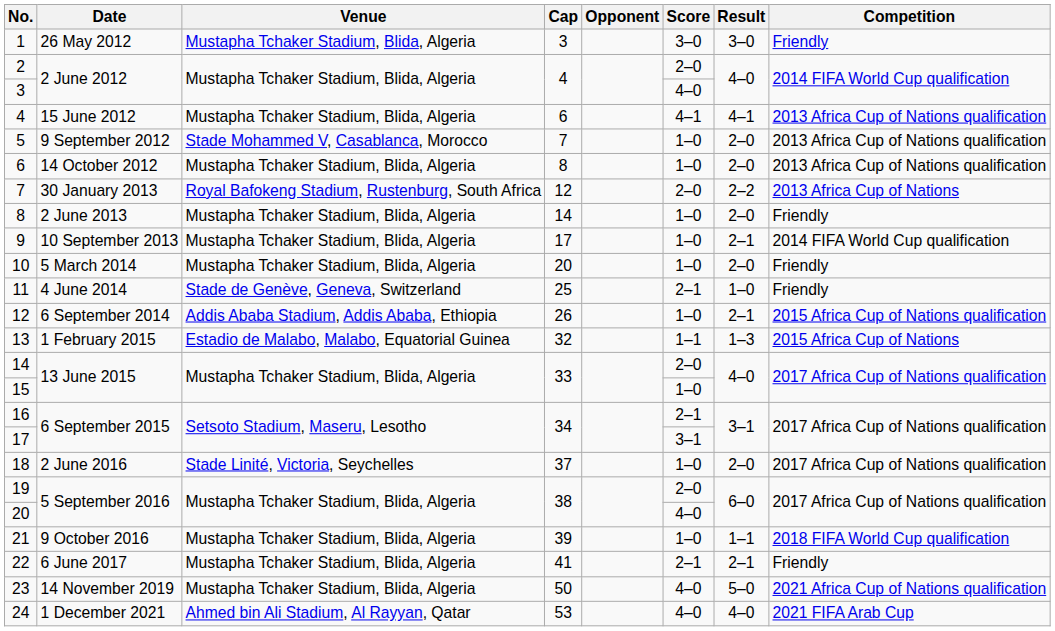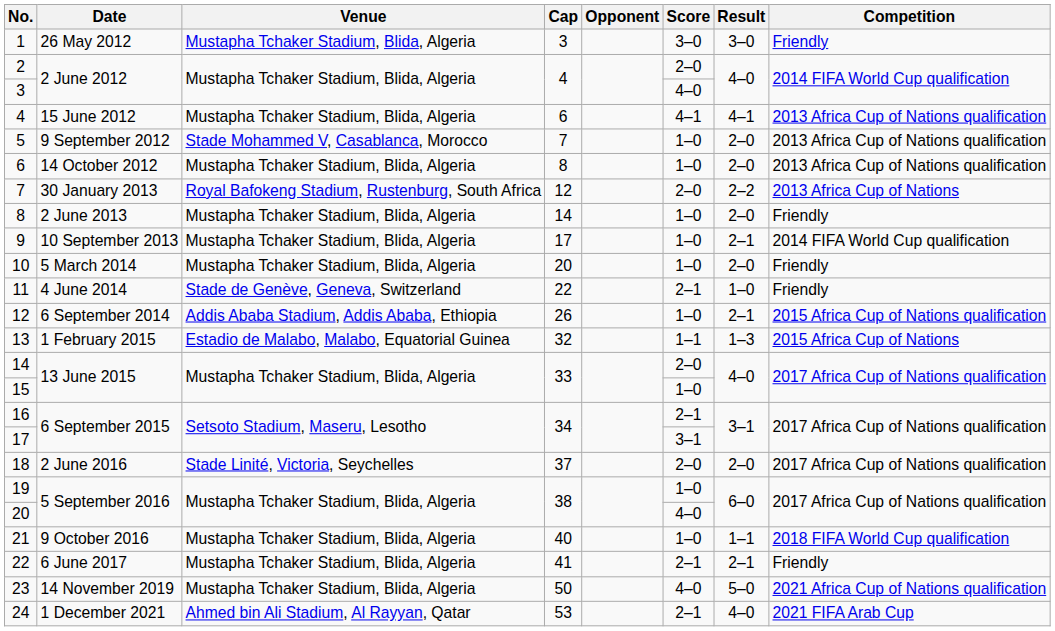 <table class="wikitable sortable">
 <tr>
 <th scope="col">No.</th>
 <th scope="col" data-sort-type="date">Date</th>
 <th scope="col">Venue</th>
 <th scope="col">Cap</th>
 <th scope="col">Opponent</th>
 <th scope="col">Score</th>
 <th scope="col">Result</th>
 <th scope="col">Competition</th>
 </tr>
 <tr>
 <td align="center">1</td>
 <td>26 May 2012</td>
 <td><a href='#'>Mustapha Tchaker Stadium</a>, <a href='#'>Blida</a>, Algeria</td>
 <td align="center">3</td>
 <td></td>
 <td align="center">3–0</td>
 <td align="center">3–0</td>
 <td><a href='#'>Friendly</a></td>
 </tr>
 <tr>
 <td align="center">2</td>
 <td rowspan="2">2 June 2012</td>
 <td rowspan="2">Mustapha Tchaker Stadium, Blida, Algeria</td>
 <td rowspan="2" align="center">4</td>
 <td rowspan="2"></td>
 <td align="center">2–0</td>
 <td rowspan="2" align="center">4–0</td>
 <td rowspan="2"><a href='#'>2014 FIFA World Cup qualification</a></td>
 </tr>
 <tr>
 <td align="center">3</td>
 <td align="center">4–0</td>
 </tr>
 <tr>
 <td align="center">4</td>
 <td>15 June 2012</td>
 <td>Mustapha Tchaker Stadium, Blida, Algeria</td>
 <td align="center">6</td>
 <td></td>
 <td align="center">4–1</td>
 <td align="center">4–1</td>
 <td><a href='#'>2013 Africa Cup of Nations qualification</a></td>
 </tr>
 <tr>
 <td align="center">5</td>
 <td>9 September 2012</td>
 <td><a href='#'>Stade Mohammed V</a>, <a href='#'>Casablanca</a>, Morocco</td>
 <td align="center">7</td>
 <td></td>
 <td align="center">1–0</td>
 <td align="center">2–0</td>
 <td>2013 Africa Cup of Nations qualification</td>
 </tr>
 <tr>
 <td align="center">6</td>
 <td>14 October 2012</td>
 <td>Mustapha Tchaker Stadium, Blida, Algeria</td>
 <td align="center">8</td>
 <td></td>
 <td align="center">1–0</td>
 <td align="center">2–0</td>
 <td>2013 Africa Cup of Nations qualification</td>
 </tr>
 <tr>
 <td align="center">7</td>
 <td>30 January 2013</td>
 <td><a href='#'>Royal Bafokeng Stadium</a>, <a href='#'>Rustenburg</a>, South Africa</td>
 <td align="center">12</td>
 <td></td>
 <td align="center">2–0</td>
 <td align="center">2–2</td>
 <td><a href='#'>2013 Africa Cup of Nations</a></td>
 </tr>
 <tr>
 <td align="center">8</td>
 <td>2 June 2013</td>
 <td>Mustapha Tchaker Stadium, Blida, Algeria</td>
 <td align="center">14</td>
 <td></td>
 <td align="center">1–0</td>
 <td align="center">2–0</td>
 <td>Friendly</td>
 </tr>
 <tr>
 <td align="center">9</td>
 <td>10 September 2013</td>
 <td>Mustapha Tchaker Stadium, Blida, Algeria</td>
 <td align="center">17</td>
 <td></td>
 <td align="center">1–0</td>
 <td align="center">2–1</td>
 <td>2014 FIFA World Cup qualification</td>
 </tr>
 <tr>
 <td align="center">10</td>
 <td>5 March 2014</td>
 <td>Mustapha Tchaker Stadium, Blida, Algeria</td>
 <td align="center">20</td>
 <td></td>
 <td align="center">1–0</td>
 <td align="center">2–0</td>
 <td>Friendly</td>
 </tr>
 <tr>
 <td align="center">11</td>
 <td>4 June 2014</td>
 <td><a href='#'>Stade de Genève</a>, <a href='#'>Geneva</a>, Switzerland</td>
-<td align="center">25</td>
+<td align="center">22</td>
 <td></td>
 <td align="center">2–1</td>
 <td align="center">1–0</td>
 <td>Friendly</td>
 </tr>
 <tr>
 <td align="center">12</td>
 <td>6 September 2014</td>
 <td><a href='#'>Addis Ababa Stadium</a>, <a href='#'>Addis Ababa</a>, Ethiopia</td>
 <td align="center">26</td>
 <td></td>
 <td align="center">1–0</td>
 <td align="center">2–1</td>
 <td><a href='#'>2015 Africa Cup of Nations qualification</a></td>
 </tr>
 <tr>
 <td align="center">13</td>
 <td>1 February 2015</td>
 <td><a href='#'>Estadio de Malabo</a>, <a href='#'>Malabo</a>, Equatorial Guinea</td>
 <td align="center">32</td>
 <td></td>
 <td align="center">1–1</td>
 <td align="center">1–3</td>
 <td><a href='#'>2015 Africa Cup of Nations</a></td>
 </tr>
 <tr>
 <td align="center">14</td>
 <td rowspan="2">13 June 2015</td>
 <td rowspan="2">Mustapha Tchaker Stadium, Blida, Algeria</td>
 <td rowspan="2" align="center">33</td>
 <td rowspan="2"></td>
 <td align="center">2–0</td>
 <td rowspan="2" align="center">4–0</td>
 <td rowspan="2"><a href='#'>2017 Africa Cup of Nations qualification</a></td>
 </tr>
 <tr>
 <td align="center">15</td>
 <td align="center">1–0</td>
 </tr>
 <tr>
 <td align="center">16</td>
 <td rowspan="2">6 September 2015</td>
 <td rowspan="2"><a href='#'>Setsoto Stadium</a>, <a href='#'>Maseru</a>, Lesotho</td>
 <td rowspan="2" align="center">34</td>
 <td rowspan="2"></td>
 <td align="center">2–1</td>
 <td rowspan="2" align="center">3–1</td>
 <td rowspan="2">2017 Africa Cup of Nations qualification</td>
 </tr>
 <tr>
 <td align="center">17</td>
 <td align="center">3–1</td>
 </tr>
 <tr>
 <td align="center">18</td>
 <td>2 June 2016</td>
 <td><a href='#'>Stade Linité</a>, <a href='#'>Victoria</a>, Seychelles</td>
 <td align="center">37</td>
 <td></td>
-<td align="center">1–0</td>
+<td align="center">2–0</td>
 <td align="center">2–0</td>
 <td>2017 Africa Cup of Nations qualification</td>
 </tr>
 <tr>
 <td align="center">19</td>
 <td rowspan="2">5 September 2016</td>
 <td rowspan="2">Mustapha Tchaker Stadium, Blida, Algeria</td>
 <td rowspan="2" align="center">38</td>
 <td rowspan="2"></td>
-<td align="center">2–0</td>
+<td align="center">1–0</td>
 <td rowspan="2" align="center">6–0</td>
 <td rowspan="2">2017 Africa Cup of Nations qualification</td>
 </tr>
 <tr>
 <td align="center">20</td>
 <td align="center">4–0</td>
 </tr>
 <tr>
 <td align="center">21</td>
 <td>9 October 2016</td>
 <td>Mustapha Tchaker Stadium, Blida, Algeria</td>
-<td align="center">39</td>
+<td align="center">40</td>
 <td></td>
 <td align="center">1–0</td>
 <td align="center">1–1</td>
 <td><a href='#'>2018 FIFA World Cup qualification</a></td>
 </tr>
 <tr>
 <td align="center">22</td>
 <td>6 June 2017</td>
 <td>Mustapha Tchaker Stadium, Blida, Algeria</td>
 <td align="center">41</td>
 <td></td>
 <td align="center">2–1</td>
 <td align="center">2–1</td>
 <td>Friendly</td>
 </tr>
 <tr>
 <td align="center">23</td>
 <td>14 November 2019</td>
 <td>Mustapha Tchaker Stadium, Blida, Algeria</td>
 <td align="center">50</td>
 <td></td>
 <td align="center">4–0</td>
 <td align="center">5–0</td>
 <td><a href='#'>2021 Africa Cup of Nations qualification</a></td>
 </tr>
 <tr>
 <td align="center">24</td>
 <td>1 December 2021</td>
 <td><a href='#'>Ahmed bin Ali Stadium</a>, <a href='#'>Al Rayyan</a>, Qatar</td>
 <td align="center">53</td>
 <td></td>
-<td align="center">4–0</td>
+<td align="center">2–1</td>
 <td align="center">4–0</td>
 <td><a href='#'>2021 FIFA Arab Cup</a></td>
 </tr>
 </table>
